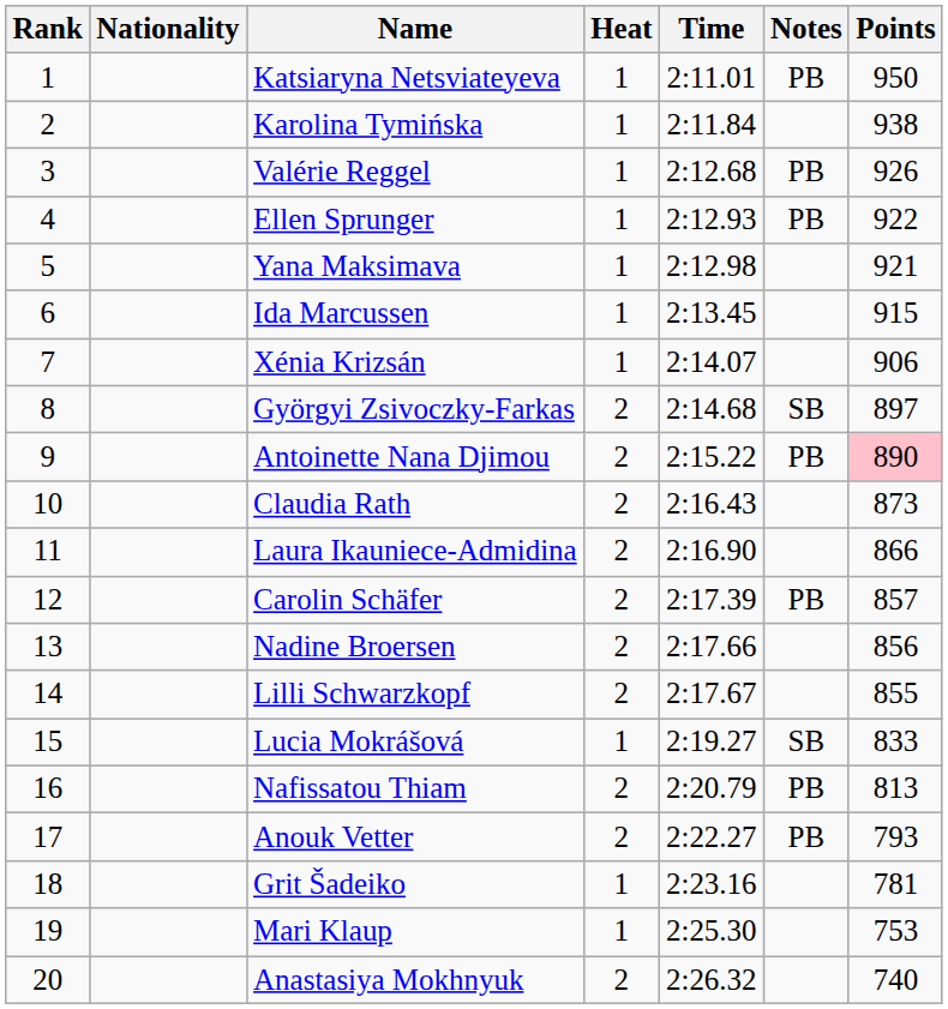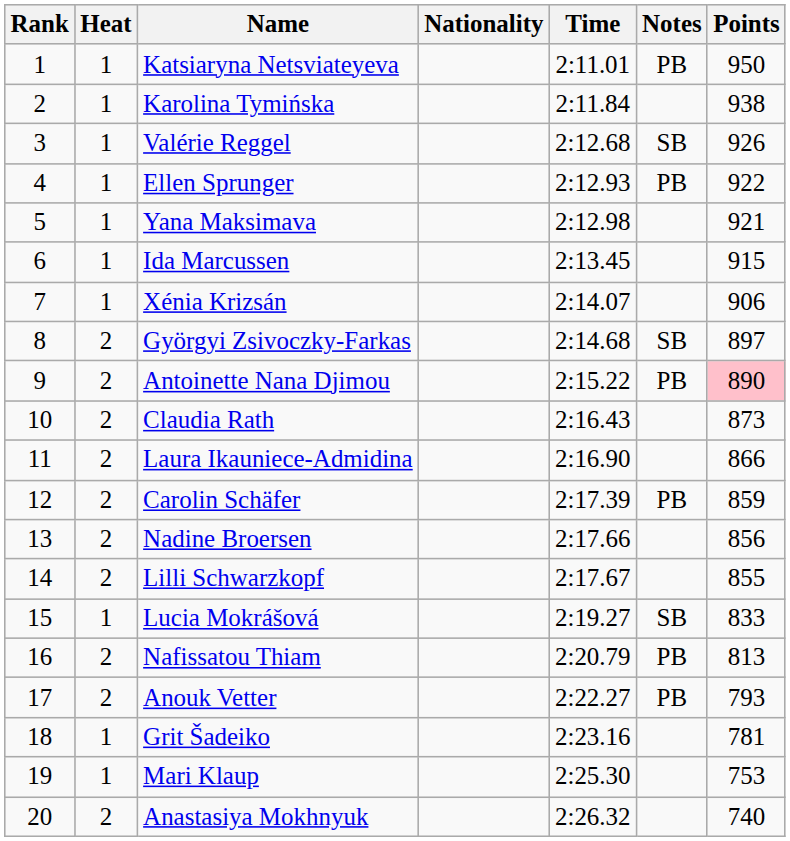 <table class="wikitable sortable" style="text-align:center">
 <tr>
 <th>Rank</th>
+<th>Heat</th>
+<th>Name</th>
 <th>Nationality</th>
-<th>Name</th>
-<th>Heat</th>
 <th>Time</th>
 <th>Notes</th>
 <th>Points</th>
 </tr>
 <tr>
 <td>1</td>
+<td>1</td>
+<td align="left"><a href='#'>Katsiaryna Netsviateyeva</a></td>
 <td align=left></td>
-<td align="left"><a href='#'>Katsiaryna Netsviateyeva</a></td>
-<td>1</td>
 <td>2:11.01</td>
 <td>PB</td>
 <td>950</td>
 </tr>
 <tr>
 <td>2</td>
+<td>1</td>
+<td align="left"><a href='#'>Karolina Tymińska</a></td>
 <td align=left></td>
-<td align="left"><a href='#'>Karolina Tymińska</a></td>
-<td>1</td>
 <td>2:11.84</td>
 <td></td>
 <td>938</td>
 </tr>
 <tr>
 <td>3</td>
+<td>1</td>
+<td align="left"><a href='#'>Valérie Reggel</a></td>
 <td align=left></td>
-<td align="left"><a href='#'>Valérie Reggel</a></td>
-<td>1</td>
 <td>2:12.68</td>
-<td>PB</td>
+<td>SB</td>
 <td>926</td>
 </tr>
 <tr>
 <td>4</td>
+<td>1</td>
+<td align="left"><a href='#'>Ellen Sprunger</a></td>
 <td align=left></td>
-<td align="left"><a href='#'>Ellen Sprunger</a></td>
-<td>1</td>
 <td>2:12.93</td>
 <td>PB</td>
 <td>922</td>
 </tr>
 <tr>
 <td>5</td>
+<td>1</td>
+<td align="left"><a href='#'>Yana Maksimava</a></td>
 <td align=left></td>
-<td align="left"><a href='#'>Yana Maksimava</a></td>
-<td>1</td>
 <td>2:12.98</td>
 <td></td>
 <td>921</td>
 </tr>
 <tr>
 <td>6</td>
+<td>1</td>
+<td align="left"><a href='#'>Ida Marcussen</a></td>
 <td align=left></td>
-<td align="left"><a href='#'>Ida Marcussen</a></td>
-<td>1</td>
 <td>2:13.45</td>
 <td></td>
 <td>915</td>
 </tr>
 <tr>
 <td>7</td>
+<td>1</td>
+<td align="left"><a href='#'>Xénia Krizsán</a></td>
 <td align=left></td>
-<td align="left"><a href='#'>Xénia Krizsán</a></td>
-<td>1</td>
 <td>2:14.07</td>
 <td></td>
 <td>906</td>
 </tr>
 <tr>
 <td>8</td>
+<td>2</td>
+<td align="left"><a href='#'>Györgyi Zsivoczky-Farkas</a></td>
 <td align=left></td>
-<td align="left"><a href='#'>Györgyi Zsivoczky-Farkas</a></td>
-<td>2</td>
 <td>2:14.68</td>
 <td>SB</td>
 <td>897</td>
 </tr>
 <tr>
 <td>9</td>
+<td>2</td>
+<td align="left"><a href='#'>Antoinette Nana Djimou</a></td>
 <td align=left></td>
-<td align="left"><a href='#'>Antoinette Nana Djimou</a></td>
-<td>2</td>
 <td>2:15.22</td>
 <td>PB</td>
 <td style="background: pink;">890</td>
 </tr>
 <tr>
 <td>10</td>
+<td>2</td>
+<td align="left"><a href='#'>Claudia Rath</a></td>
 <td align=left></td>
-<td align="left"><a href='#'>Claudia Rath</a></td>
-<td>2</td>
 <td>2:16.43</td>
 <td></td>
 <td>873</td>
 </tr>
 <tr>
 <td>11</td>
+<td>2</td>
+<td align="left"><a href='#'>Laura Ikauniece-Admidina</a></td>
 <td align=left></td>
-<td align="left"><a href='#'>Laura Ikauniece-Admidina</a></td>
-<td>2</td>
 <td>2:16.90</td>
 <td></td>
 <td>866</td>
 </tr>
 <tr>
 <td>12</td>
+<td>2</td>
+<td align="left"><a href='#'>Carolin Schäfer</a></td>
 <td align=left></td>
-<td align="left"><a href='#'>Carolin Schäfer</a></td>
-<td>2</td>
 <td>2:17.39</td>
 <td>PB</td>
-<td>857</td>
+<td>859</td>
 </tr>
 <tr>
 <td>13</td>
+<td>2</td>
+<td align="left"><a href='#'>Nadine Broersen</a></td>
 <td align=left></td>
-<td align="left"><a href='#'>Nadine Broersen</a></td>
-<td>2</td>
 <td>2:17.66</td>
 <td></td>
 <td>856</td>
 </tr>
 <tr>
 <td>14</td>
+<td>2</td>
+<td align="left"><a href='#'>Lilli Schwarzkopf</a></td>
 <td align=left></td>
-<td align="left"><a href='#'>Lilli Schwarzkopf</a></td>
-<td>2</td>
 <td>2:17.67</td>
 <td></td>
 <td>855</td>
 </tr>
 <tr>
 <td>15</td>
+<td>1</td>
+<td align="left"><a href='#'>Lucia Mokrášová</a></td>
 <td align=left></td>
-<td align="left"><a href='#'>Lucia Mokrášová</a></td>
-<td>1</td>
 <td>2:19.27</td>
 <td>SB</td>
 <td>833</td>
 </tr>
 <tr>
 <td>16</td>
+<td>2</td>
+<td align="left"><a href='#'>Nafissatou Thiam</a></td>
 <td align=left></td>
-<td align="left"><a href='#'>Nafissatou Thiam</a></td>
-<td>2</td>
 <td>2:20.79</td>
 <td>PB</td>
 <td>813</td>
 </tr>
 <tr>
 <td>17</td>
+<td>2</td>
+<td align="left"><a href='#'>Anouk Vetter</a></td>
 <td align=left></td>
-<td align="left"><a href='#'>Anouk Vetter</a></td>
-<td>2</td>
 <td>2:22.27</td>
 <td>PB</td>
 <td>793</td>
 </tr>
 <tr>
 <td>18</td>
+<td>1</td>
+<td align="left"><a href='#'>Grit Šadeiko</a></td>
 <td align=left></td>
-<td align="left"><a href='#'>Grit Šadeiko</a></td>
-<td>1</td>
 <td>2:23.16</td>
 <td></td>
 <td>781</td>
 </tr>
 <tr>
 <td>19</td>
+<td>1</td>
+<td align="left"><a href='#'>Mari Klaup</a></td>
 <td align=left></td>
-<td align="left"><a href='#'>Mari Klaup</a></td>
-<td>1</td>
 <td>2:25.30</td>
 <td></td>
 <td>753</td>
 </tr>
 <tr>
 <td>20</td>
+<td>2</td>
+<td align="left"><a href='#'>Anastasiya Mokhnyuk</a></td>
 <td align=left></td>
-<td align="left"><a href='#'>Anastasiya Mokhnyuk</a></td>
-<td>2</td>
 <td>2:26.32</td>
 <td></td>
 <td>740</td>
 </tr>
 </table>
